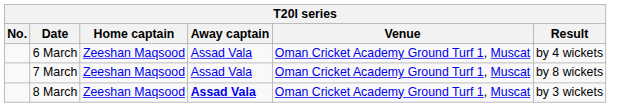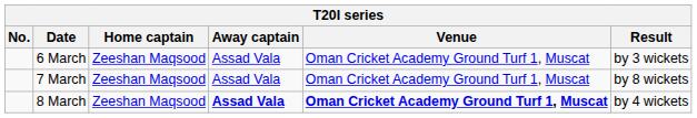 <table class="wikitable">
 <tr>
 <th colspan="6">T20I series</th>
 </tr>
 <tr>
 <th>No.</th>
 <th>Date</th>
 <th>Home captain</th>
 <th>Away captain</th>
 <th>Venue</th>
 <th>Result</th>
 </tr>
 <tr>
 <td></td>
 <td>6 March</td>
 <td><a href='#'>Zeeshan Maqsood</a></td>
 <td><a href='#'>Assad Vala</a></td>
 <td><a href='#'>Oman Cricket Academy Ground Turf 1</a>, <a href='#'>Muscat</a></td>
-<td> by 4 wickets</td>
+<td> by 3 wickets</td>
 </tr>
 <tr>
 <td></td>
 <td>7 March</td>
 <td><a href='#'>Zeeshan Maqsood</a></td>
 <td><a href='#'>Assad Vala</a></td>
 <td><a href='#'>Oman Cricket Academy Ground Turf 1</a>, <a href='#'>Muscat</a></td>
 <td> by 8 wickets</td>
 </tr>
 <tr>
 <td></td>
 <td>8 March</td>
 <td><a href='#'>Zeeshan Maqsood</a></td>
 <td><strong><a href='#'>Assad Vala</a></strong></td>
-<td><a href='#'>Oman Cricket Academy Ground Turf 1</a>, <a href='#'>Muscat</a></td>
-<td> by 3 wickets</td>
+<td><strong><a href='#'>Oman Cricket Academy Ground Turf 1</a>, <a href='#'>Muscat</a></strong></td>
+<td> by 4 wickets</td>
 </tr>
 </table>
